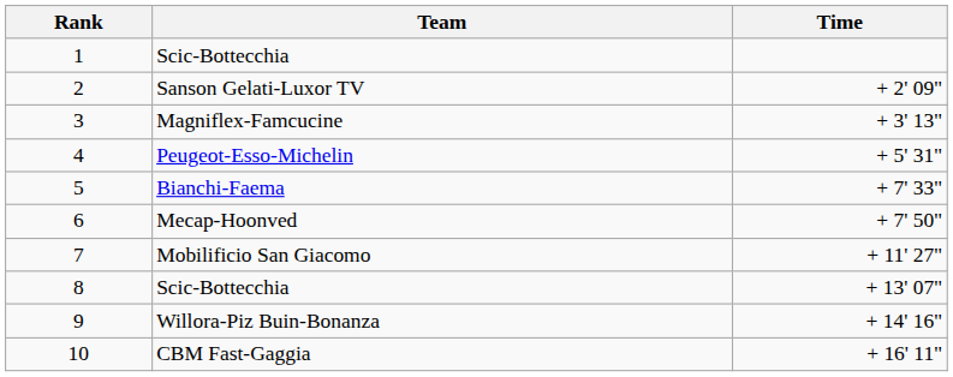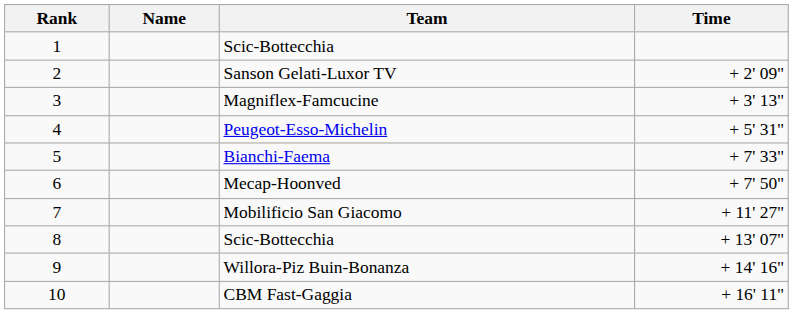 <table class="wikitable" style="width:45em;margin-bottom:0;">
 <tr>
 <th>Rank</th>
+<th>Name</th>
 <th>Team</th>
 <th>Time</th>
 </tr>
 <tr>
 <td style="text-align:center;">1</td>
+<td>  </td>
 <td>Scic-Bottecchia</td>
 <td align=right></td>
 </tr>
 <tr>
 <td style="text-align:center;">2</td>
+<td></td>
 <td>Sanson Gelati-Luxor TV</td>
 <td align=right>+ 2' 09"</td>
 </tr>
 <tr>
 <td style="text-align:center;">3</td>
+<td></td>
 <td>Magniflex-Famcucine</td>
 <td align=right>+ 3' 13"</td>
 </tr>
 <tr>
 <td style="text-align:center;">4</td>
+<td></td>
 <td><a href='#'>Peugeot-Esso-Michelin</a></td>
 <td align=right>+ 5' 31"</td>
 </tr>
 <tr>
 <td style="text-align:center;">5</td>
+<td></td>
 <td><a href='#'>Bianchi-Faema</a></td>
 <td align=right>+ 7' 33"</td>
 </tr>
 <tr>
 <td style="text-align:center;">6</td>
+<td></td>
 <td>Mecap-Hoonved</td>
 <td align=right>+ 7' 50"</td>
 </tr>
 <tr>
 <td style="text-align:center;">7</td>
+<td></td>
 <td>Mobilificio San Giacomo</td>
 <td align=right>+ 11' 27"</td>
 </tr>
 <tr>
 <td style="text-align:center;">8</td>
+<td></td>
 <td>Scic-Bottecchia</td>
 <td align=right>+ 13' 07"</td>
 </tr>
 <tr>
 <td style="text-align:center;">9</td>
+<td></td>
 <td>Willora-Piz Buin-Bonanza</td>
 <td align=right>+ 14' 16"</td>
 </tr>
 <tr>
 <td style="text-align:center;">10</td>
+<td></td>
 <td>CBM Fast-Gaggia</td>
 <td align=right>+ 16' 11"</td>
 </tr>
 </table>
